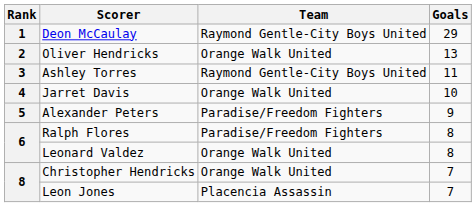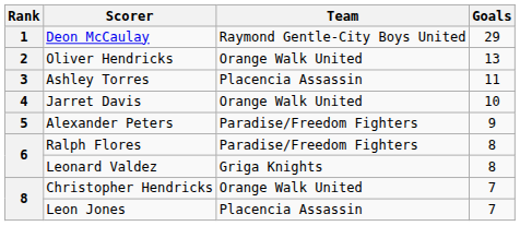 <table class="wikitable" style="text-align:center">
 <tr>
 <th>Rank</th>
 <th>Scorer</th>
 <th>Team</th>
 <th>Goals</th>
 </tr>
 <tr>
 <th rowspan="1">1</th>
 <td align="left"> <a href='#'>Deon McCaulay</a></td>
 <td align="left">Raymond Gentle-City Boys United</td>
 <td>29</td>
 </tr>
 <tr>
 <th rowspan="1">2</th>
 <td align="left"> Oliver Hendricks</td>
 <td align="left">Orange Walk United</td>
 <td>13</td>
 </tr>
 <tr>
 <th rowspan="1">3</th>
 <td align="left"> Ashley Torres</td>
-<td align="left">Raymond Gentle-City Boys United</td>
+<td align="left">Placencia Assassin</td>
 <td>11</td>
 </tr>
 <tr>
 <th rowspan="1">4</th>
 <td align="left"> Jarret Davis</td>
 <td align="left">Orange Walk United</td>
 <td>10</td>
 </tr>
 <tr>
 <th rowspan="1">5</th>
 <td align="left"> Alexander Peters</td>
 <td align="left">Paradise/Freedom Fighters</td>
 <td>9</td>
 </tr>
 <tr>
 <th rowspan="2">6</th>
 <td align="left"> Ralph Flores</td>
 <td align="left">Paradise/Freedom Fighters</td>
 <td>8</td>
 </tr>
 <tr>
 <td align="left"> Leonard Valdez</td>
-<td align="left">Orange Walk United</td>
+<td align="left">Griga Knights</td>
 <td>8</td>
 </tr>
 <tr>
 <th rowspan="2">8</th>
 <td align="left"> Christopher Hendricks</td>
 <td align="left">Orange Walk United</td>
 <td>7</td>
 </tr>
 <tr>
 <td align="left"> Leon Jones</td>
 <td align="left">Placencia Assassin</td>
 <td>7</td>
 </tr>
 </table>
